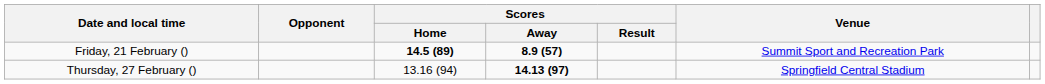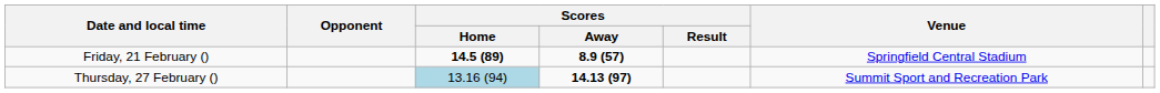 <table class="wikitable plainrowheaders" style="font-size:90%; width:100%; text-align:center;">
 <tr>
 <th rowspan="2" scope="col">Date and local time</th>
 <th rowspan="2" scope="col">Opponent</th>
 <th colspan="3" scope="col">Scores</th>
 <th rowspan="2" scope="col">Venue</th>
 <th rowspan="2" scope="col"></th>
 </tr>
 <tr>
 <th scope="col">Home</th>
 <th scope="col">Away</th>
 <th scope="col">Result</th>
 </tr>
 <tr>
 <td>Friday, 21 February ()</td>
 <td></td>
 <td><strong>14.5 (89)</strong></td>
 <td><strong>8.9 (57)</strong></td>
 <td></td>
-<td><a href='#'>Summit Sport and Recreation Park</a></td>
+<td><a href='#'>Springfield Central Stadium</a></td>
 <td></td>
 </tr>
 <tr>
 <td>Thursday, 27 February ()</td>
 <td></td>
-<td>13.16 (94)</td>
+<td style="background: lightblue;">13.16 (94)</td>
 <td><strong>14.13 (97)</strong></td>
 <td></td>
-<td><a href='#'>Springfield Central Stadium</a></td>
+<td><a href='#'>Summit Sport and Recreation Park</a></td>
 <td></td>
 </tr>
 </table>
